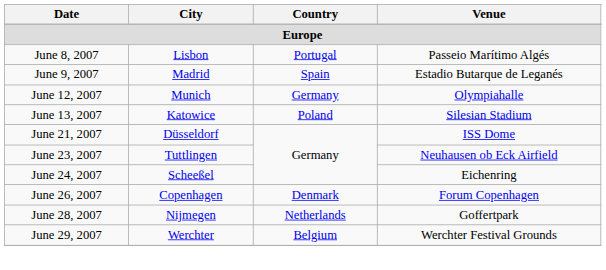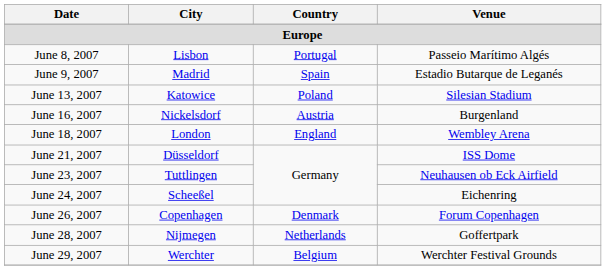 <table class="wikitable" style="text-align:center;">
 <tr>
 <th width="150">Date</th>
 <th width="150">City</th>
 <th width="150">Country</th>
 <th width="275">Venue</th>
 </tr>
 <tr>
 </tr>
 <tr style="background:#ddd;">
 <td colspan="4"><strong>Europe</strong></td>
 </tr>
 <tr>
 <td>June 8, 2007</td>
 <td><a href='#'>Lisbon</a></td>
 <td><a href='#'>Portugal</a></td>
 <td>Passeio Marítimo Algés</td>
 </tr>
 <tr>
 <td>June 9, 2007</td>
 <td><a href='#'>Madrid</a></td>
 <td><a href='#'>Spain</a></td>
 <td>Estadio Butarque de Leganés</td>
 </tr>
 <tr>
-<td>June 12, 2007</td>
-<td><a href='#'>Munich</a></td>
-<td><a href='#'>Germany</a></td>
-<td><a href='#'>Olympiahalle</a></td>
-</tr>
-<tr>
 <td>June 13, 2007</td>
 <td><a href='#'>Katowice</a></td>
 <td><a href='#'>Poland</a></td>
 <td><a href='#'>Silesian Stadium</a></td>
+</tr>
+<tr>
+<td>June 16, 2007</td>
+<td><a href='#'>Nickelsdorf</a></td>
+<td><a href='#'>Austria</a></td>
+<td>Burgenland</td>
+</tr>
+<tr>
+<td>June 18, 2007</td>
+<td><a href='#'>London</a></td>
+<td><a href='#'>England</a></td>
+<td><a href='#'>Wembley Arena</a></td>
 </tr>
 <tr>
 <td>June 21, 2007</td>
 <td><a href='#'>Düsseldorf</a></td>
 <td rowspan="3">Germany</td>
 <td><a href='#'>ISS Dome</a></td>
 </tr>
 <tr>
 <td>June 23, 2007</td>
 <td><a href='#'>Tuttlingen</a></td>
 <td><a href='#'>Neuhausen ob Eck Airfield</a></td>
 </tr>
 <tr>
 <td>June 24, 2007</td>
 <td><a href='#'>Scheeßel</a></td>
 <td>Eichenring</td>
 </tr>
 <tr>
 <td>June 26, 2007</td>
 <td><a href='#'>Copenhagen</a></td>
 <td><a href='#'>Denmark</a></td>
 <td><a href='#'>Forum Copenhagen</a></td>
 </tr>
 <tr>
 <td>June 28, 2007</td>
 <td><a href='#'>Nijmegen</a></td>
 <td><a href='#'>Netherlands</a></td>
 <td>Goffertpark</td>
 </tr>
 <tr>
 <td>June 29, 2007</td>
 <td><a href='#'>Werchter</a></td>
 <td><a href='#'>Belgium</a></td>
 <td>Werchter Festival Grounds</td>
 </tr>
 <tr>
 </tr>
 </table>
